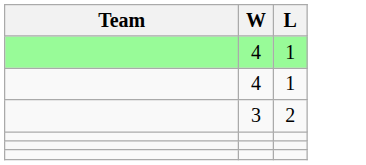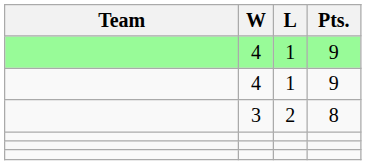 <table class="wikitable" style="text-align:center">
 <tr>
 <th width=180px>Team</th>
 <th width=20px>W</th>
 <th width=20px>L</th>
+<th width=35px>Pts.</th>
 </tr>
 <tr bgcolor="#98fb98">
 <td align=left></td>
 <td>4</td>
 <td>1</td>
+<td>9</td>
 </tr>
 <tr>
 <td align=left></td>
 <td>4</td>
 <td>1</td>
+<td>9</td>
 </tr>
 <tr>
 <td align=left></td>
 <td>3</td>
 <td>2</td>
+<td>8</td>
 </tr>
 <tr>
 <td align=left></td>
+<td></td>
 <td></td>
 <td></td>
 </tr>
 <tr>
 <td align=left></td>
 <td></td>
 <td></td>
+<td></td>
 </tr>
 <tr>
 <td align=left></td>
 <td></td>
 <td></td>
+<td></td>
 </tr>
 </table>
